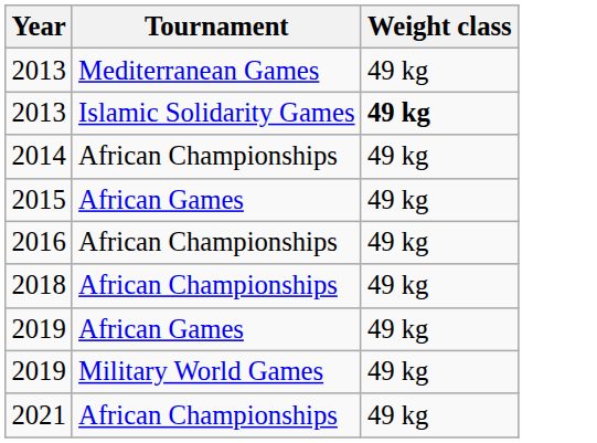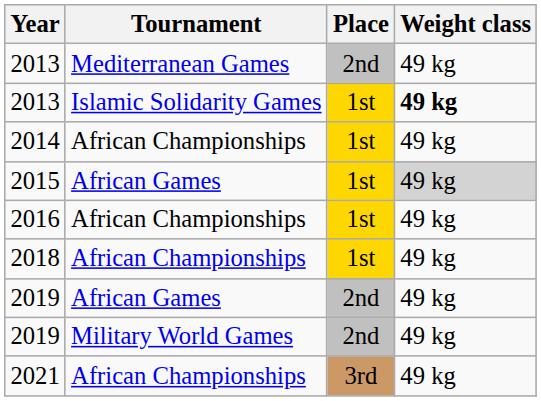 <table class=wikitable>
 <tr>
 <th>Year</th>
 <th>Tournament</th>
+<th>Place</th>
 <th>Weight class</th>
 </tr>
 <tr>
 <td>2013</td>
 <td><a href='#'>Mediterranean Games</a></td>
+<td bgcolor="silver" align="center">2nd</td>
 <td>49 kg</td>
 </tr>
 <tr>
 <td>2013</td>
 <td><a href='#'>Islamic Solidarity Games</a></td>
+<td bgcolor="gold" align="center">1st</td>
 <td><strong>49 kg</strong></td>
 </tr>
 <tr>
 <td>2014</td>
 <td>African Championships</td>
+<td bgcolor="gold" align="center">1st</td>
 <td>49 kg</td>
 </tr>
 <tr>
 <td>2015</td>
 <td><a href='#'>African Games</a></td>
-<td>49 kg</td>
+<td bgcolor="gold" align="center">1st</td>
+<td style="background: lightgrey;">49 kg</td>
 </tr>
 <tr>
 <td>2016</td>
 <td>African Championships</td>
+<td bgcolor="gold" align="center">1st</td>
 <td>49 kg</td>
 </tr>
 <tr>
 <td>2018</td>
 <td><a href='#'>African Championships</a></td>
+<td bgcolor="gold" align="center">1st</td>
 <td>49 kg</td>
 </tr>
 <tr>
 <td>2019</td>
 <td><a href='#'>African Games</a></td>
+<td bgcolor="silver" align="center">2nd</td>
 <td>49 kg</td>
 </tr>
 <tr>
 <td>2019</td>
 <td><a href='#'>Military World Games</a></td>
+<td bgcolor="silver" align="center">2nd</td>
 <td>49 kg</td>
 </tr>
 <tr>
 <td>2021</td>
 <td><a href='#'>African Championships</a></td>
+<td bgcolor="cc9966" align="center">3rd</td>
 <td>49 kg</td>
 </tr>
 </table>
